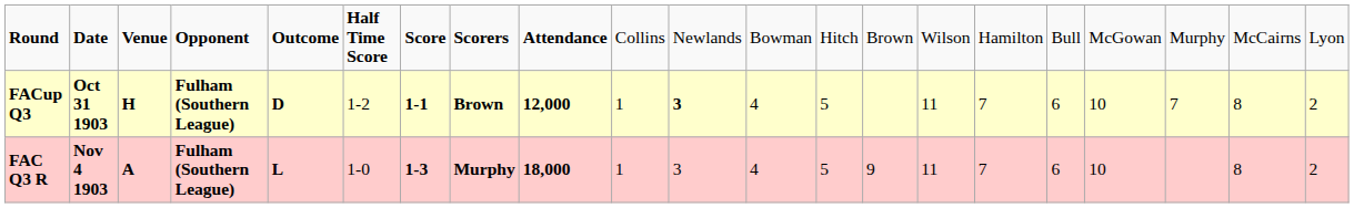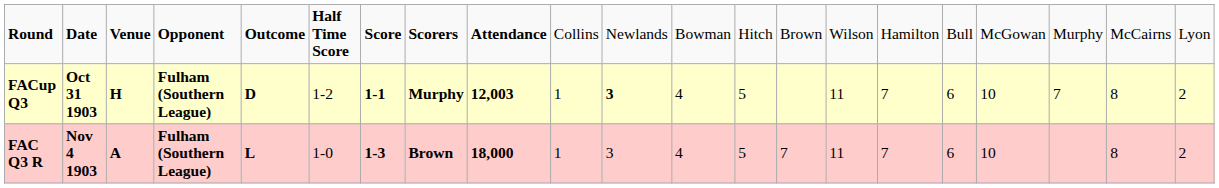 <table class="wikitable">
 <tr>
 <td><strong>Round</strong></td>
 <td><strong>Date</strong></td>
 <td><strong>Venue</strong></td>
 <td><strong>Opponent</strong></td>
 <td><strong>Outcome</strong></td>
 <td><strong>Half Time Score</strong></td>
 <td><strong>Score</strong></td>
 <td><strong>Scorers</strong></td>
 <td><strong>Attendance</strong></td>
 <td>Collins</td>
 <td>Newlands</td>
 <td>Bowman</td>
 <td>Hitch</td>
 <td>Brown</td>
 <td>Wilson</td>
 <td>Hamilton</td>
 <td>Bull</td>
 <td>McGowan</td>
 <td>Murphy</td>
 <td>McCairns</td>
 <td>Lyon</td>
 </tr>
 <tr bgcolor="#FFFFCC">
 <td><strong>FACup Q3</strong></td>
 <td><strong>Oct 31 1903</strong></td>
 <td><strong>H</strong></td>
 <td><strong>Fulham (Southern League)</strong></td>
 <td><strong>D</strong></td>
 <td>1-2</td>
 <td><strong>1-1</strong></td>
-<td><strong>Brown</strong></td>
-<td><strong>12,000</strong></td>
+<td><strong>Murphy</strong></td>
+<td><strong>12,003</strong></td>
 <td>1</td>
 <td><strong>3</strong></td>
 <td>4</td>
 <td>5</td>
 <td></td>
 <td>11</td>
 <td>7</td>
 <td>6</td>
 <td>10</td>
 <td>7</td>
 <td>8</td>
 <td>2</td>
 </tr>
 <tr bgcolor="#FFCCCC">
 <td><strong>FAC Q3 R</strong></td>
 <td><strong>Nov 4 1903</strong></td>
 <td><strong>A</strong></td>
 <td><strong>Fulham (Southern League)</strong></td>
 <td><strong>L</strong></td>
 <td>1-0</td>
 <td><strong>1-3</strong></td>
-<td><strong>Murphy</strong></td>
+<td><strong>Brown</strong></td>
 <td><strong>18,000</strong></td>
 <td>1</td>
 <td>3</td>
 <td>4</td>
 <td>5</td>
-<td>9</td>
+<td>7</td>
 <td>11</td>
 <td>7</td>
 <td>6</td>
 <td>10</td>
 <td></td>
 <td>8</td>
 <td>2</td>
 </tr>
 </table>
